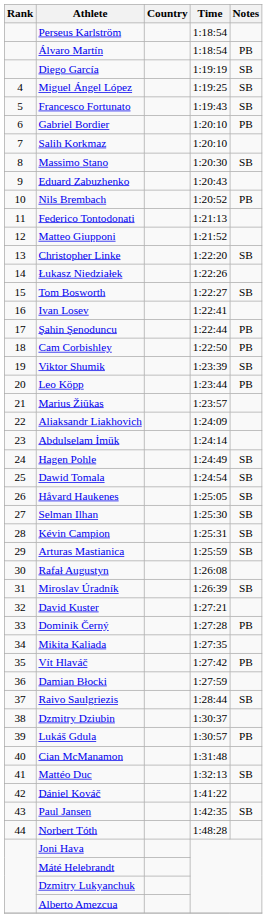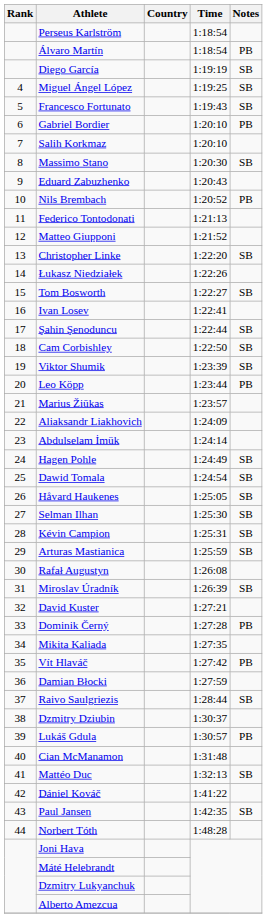 <table class="wikitable sortable" style=" text-align:center; font-size:95%;">
 <tr>
 <th>Rank</th>
 <th>Athlete</th>
 <th>Country</th>
 <th>Time</th>
 <th>Notes</th>
 </tr>
 <tr>
 <td></td>
 <td align=left><a href='#'>Perseus Karlström</a></td>
 <td align=left></td>
 <td>1:18:54</td>
 <td></td>
 </tr>
 <tr>
 <td></td>
 <td align=left><a href='#'>Álvaro Martín</a></td>
 <td align=left></td>
 <td>1:18:54</td>
 <td>PB</td>
 </tr>
 <tr>
 <td></td>
 <td align=left><a href='#'>Diego García</a></td>
 <td align=left></td>
 <td>1:19:19</td>
 <td>SB</td>
 </tr>
 <tr>
 <td>4</td>
 <td align=left><a href='#'>Miguel Ángel López</a></td>
 <td align=left></td>
 <td>1:19:25</td>
 <td>SB</td>
 </tr>
 <tr>
 <td>5</td>
 <td align=left><a href='#'>Francesco Fortunato</a></td>
 <td align=left></td>
 <td>1:19:43</td>
 <td>SB</td>
 </tr>
 <tr>
 <td>6</td>
 <td align=left><a href='#'>Gabriel Bordier</a></td>
 <td align=left></td>
 <td>1:20:10</td>
 <td>PB</td>
 </tr>
 <tr>
 <td>7</td>
 <td align=left><a href='#'>Salih Korkmaz</a></td>
 <td align=left></td>
 <td>1:20:10</td>
 <td></td>
 </tr>
 <tr>
 <td>8</td>
 <td align=left><a href='#'>Massimo Stano</a></td>
 <td align=left></td>
 <td>1:20:30</td>
 <td>SB</td>
 </tr>
 <tr>
 <td>9</td>
 <td align=left><a href='#'>Eduard Zabuzhenko</a></td>
 <td align=left></td>
 <td>1:20:43</td>
 <td></td>
 </tr>
 <tr>
 <td>10</td>
 <td align=left><a href='#'>Nils Brembach</a></td>
 <td align=left></td>
 <td>1:20:52</td>
 <td>PB</td>
 </tr>
 <tr>
 <td>11</td>
 <td align=left><a href='#'>Federico Tontodonati</a></td>
 <td align=left></td>
 <td>1:21:13</td>
 <td></td>
 </tr>
 <tr>
 <td>12</td>
 <td align=left><a href='#'>Matteo Giupponi</a></td>
 <td align=left></td>
 <td>1:21:52</td>
 <td></td>
 </tr>
 <tr>
 <td>13</td>
 <td align=left><a href='#'>Christopher Linke</a></td>
 <td align=left></td>
 <td>1:22:20</td>
 <td>SB</td>
 </tr>
 <tr>
 <td>14</td>
 <td align=left><a href='#'>Łukasz Niedziałek</a></td>
 <td align=left></td>
 <td>1:22:26</td>
 <td></td>
 </tr>
 <tr>
 <td>15</td>
 <td align=left><a href='#'>Tom Bosworth</a></td>
 <td align=left></td>
 <td>1:22:27</td>
 <td>SB</td>
 </tr>
 <tr>
 <td>16</td>
 <td align=left><a href='#'>Ivan Losev</a></td>
 <td align=left></td>
 <td>1:22:41</td>
 <td></td>
 </tr>
 <tr>
 <td>17</td>
 <td align=left><a href='#'>Şahin Şenoduncu</a></td>
 <td align=left></td>
 <td>1:22:44</td>
-<td>PB</td>
+<td>SB</td>
 </tr>
 <tr>
 <td>18</td>
 <td align=left><a href='#'>Cam Corbishley</a></td>
 <td align=left></td>
 <td>1:22:50</td>
-<td>PB</td>
+<td>SB</td>
 </tr>
 <tr>
 <td>19</td>
 <td align=left><a href='#'>Viktor Shumik</a></td>
 <td align=left></td>
 <td>1:23:39</td>
 <td>SB</td>
 </tr>
 <tr>
 <td>20</td>
 <td align=left><a href='#'>Leo Köpp</a></td>
 <td align=left></td>
 <td>1:23:44</td>
 <td>PB</td>
 </tr>
 <tr>
 <td>21</td>
 <td align=left><a href='#'>Marius Žiūkas</a></td>
 <td align=left></td>
 <td>1:23:57</td>
 <td></td>
 </tr>
 <tr>
 <td>22</td>
 <td align=left><a href='#'>Aliaksandr Liakhovich</a></td>
 <td align=left></td>
 <td>1:24:09</td>
 <td></td>
 </tr>
 <tr>
 <td>23</td>
 <td align=left><a href='#'>Abdulselam İmük</a></td>
 <td align=left></td>
 <td>1:24:14</td>
 <td></td>
 </tr>
 <tr>
 <td>24</td>
 <td align=left><a href='#'>Hagen Pohle</a></td>
 <td align=left></td>
 <td>1:24:49</td>
 <td>SB</td>
 </tr>
 <tr>
 <td>25</td>
 <td align=left><a href='#'>Dawid Tomala</a></td>
 <td align=left></td>
 <td>1:24:54</td>
 <td>SB</td>
 </tr>
 <tr>
 <td>26</td>
 <td align=left><a href='#'>Håvard Haukenes</a></td>
 <td align=left></td>
 <td>1:25:05</td>
 <td>SB</td>
 </tr>
 <tr>
 <td>27</td>
 <td align=left><a href='#'>Selman Ilhan</a></td>
 <td align=left></td>
 <td>1:25:30</td>
 <td>SB</td>
 </tr>
 <tr>
 <td>28</td>
 <td align=left><a href='#'>Kévin Campion</a></td>
 <td align=left></td>
 <td>1:25:31</td>
 <td>SB</td>
 </tr>
 <tr>
 <td>29</td>
 <td align=left><a href='#'>Arturas Mastianica</a></td>
 <td align=left></td>
 <td>1:25:59</td>
 <td>SB</td>
 </tr>
 <tr>
 <td>30</td>
 <td align=left><a href='#'>Rafał Augustyn</a></td>
 <td align=left></td>
 <td>1:26:08</td>
 <td></td>
 </tr>
 <tr>
 <td>31</td>
 <td align=left><a href='#'>Miroslav Úradník</a></td>
 <td align=left></td>
 <td>1:26:39</td>
 <td>SB</td>
 </tr>
 <tr>
 <td>32</td>
 <td align=left><a href='#'>David Kuster</a></td>
 <td align=left></td>
 <td>1:27:21</td>
 <td></td>
 </tr>
 <tr>
 <td>33</td>
 <td align=left><a href='#'>Dominik Černý</a></td>
 <td align=left></td>
 <td>1:27:28</td>
 <td>PB</td>
 </tr>
 <tr>
 <td>34</td>
 <td align=left><a href='#'>Mikita Kaliada</a></td>
 <td align=left></td>
 <td>1:27:35</td>
 <td></td>
 </tr>
 <tr>
 <td>35</td>
 <td align=left><a href='#'>Vít Hlaváč</a></td>
 <td align=left></td>
 <td>1:27:42</td>
 <td>PB</td>
 </tr>
 <tr>
 <td>36</td>
 <td align=left><a href='#'>Damian Błocki</a></td>
 <td align=left></td>
 <td>1:27:59</td>
 <td></td>
 </tr>
 <tr>
 <td>37</td>
 <td align=left><a href='#'>Raivo Saulgriezis</a></td>
 <td align=left></td>
 <td>1:28:44</td>
 <td>SB</td>
 </tr>
 <tr>
 <td>38</td>
 <td align=left><a href='#'>Dzmitry Dziubin</a></td>
 <td align=left></td>
 <td>1:30:37</td>
 <td></td>
 </tr>
 <tr>
 <td>39</td>
 <td align=left><a href='#'>Lukáš Gdula</a></td>
 <td align=left></td>
 <td>1:30:57</td>
 <td>PB</td>
 </tr>
 <tr>
 <td>40</td>
 <td align=left><a href='#'>Cian McManamon</a></td>
 <td align=left></td>
 <td>1:31:48</td>
 <td></td>
 </tr>
 <tr>
 <td>41</td>
 <td align=left><a href='#'>Mattéo Duc</a></td>
 <td align=left></td>
 <td>1:32:13</td>
 <td>SB</td>
 </tr>
 <tr>
 <td>42</td>
 <td align=left><a href='#'>Dániel Kováč</a></td>
 <td align=left></td>
 <td>1:41:22</td>
 <td></td>
 </tr>
 <tr>
 <td>43</td>
 <td align=left><a href='#'>Paul Jansen</a></td>
 <td align=left></td>
 <td>1:42:35</td>
 <td>SB</td>
 </tr>
 <tr>
 <td>44</td>
 <td align=left><a href='#'>Norbert Tóth</a></td>
 <td align=left></td>
 <td>1:48:28</td>
 <td></td>
 </tr>
 <tr>
 <td rowspan=4></td>
 <td align=left><a href='#'>Joni Hava</a></td>
 <td align=left></td>
 <td rowspan=4 colspan=2></td>
 </tr>
 <tr>
 <td align=left><a href='#'>Máté Helebrandt</a></td>
 <td align=left></td>
 </tr>
 <tr>
 <td align=left><a href='#'>Dzmitry Lukyanchuk</a></td>
 <td align=left></td>
 </tr>
 <tr>
 <td align=left><a href='#'>Alberto Amezcua</a></td>
 <td align=left></td>
 </tr>
 <tr>
 </tr>
 </table>
